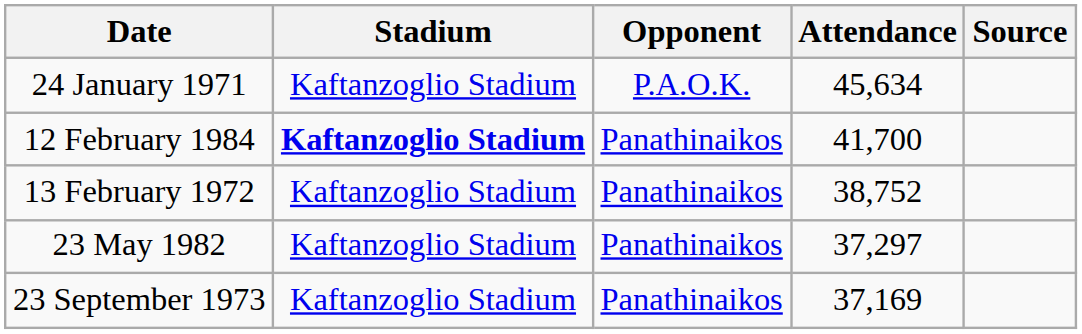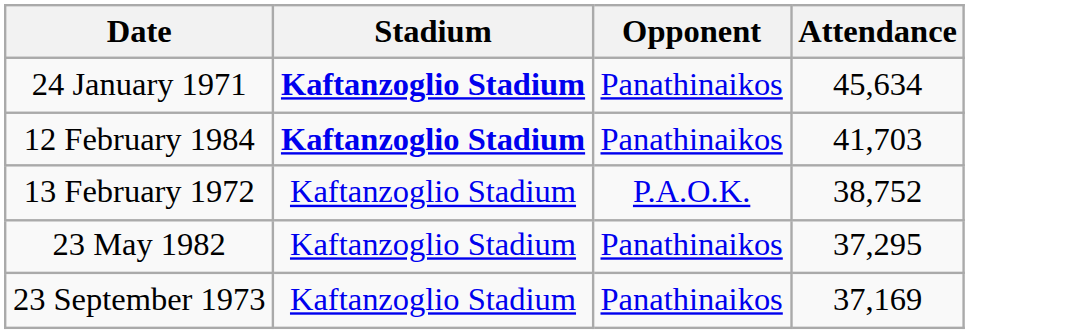 <table class="wikitable plainrowheaders sticky-header-multi sortable" style="text-align:center; margin:0px; margin-top:2px; font-size:85%; width=500px">
 <tr>
 <th>Date</th>
 <th>Stadium</th>
 <th>Opponent</th>
 <th>Attendance</th>
-<th>Source</th>
 </tr>
 <tr>
 <td>24 January 1971</td>
-<td><a href='#'>Kaftanzoglio Stadium</a></td>
-<td><a href='#'>P.A.O.K.</a></td>
+<td><strong><a href='#'>Kaftanzoglio Stadium</a></strong></td>
+<td><a href='#'>Panathinaikos</a></td>
 <td>45,634</td>
-<td></td>
 </tr>
 <tr>
 <td>12 February 1984</td>
 <td><strong><a href='#'>Kaftanzoglio Stadium</a></strong></td>
 <td><a href='#'>Panathinaikos</a></td>
-<td>41,700</td>
-<td></td>
+<td>41,703</td>
 </tr>
 <tr>
 <td>13 February 1972</td>
 <td><a href='#'>Kaftanzoglio Stadium</a></td>
-<td><a href='#'>Panathinaikos</a></td>
+<td><a href='#'>P.A.O.K.</a></td>
 <td>38,752</td>
-<td></td>
 </tr>
 <tr>
 <td>23 May 1982</td>
 <td><a href='#'>Kaftanzoglio Stadium</a></td>
 <td><a href='#'>Panathinaikos</a></td>
-<td>37,297</td>
-<td></td>
+<td>37,295</td>
 </tr>
 <tr>
 <td>23 September 1973</td>
 <td><a href='#'>Kaftanzoglio Stadium</a></td>
 <td><a href='#'>Panathinaikos</a></td>
 <td>37,169</td>
-<td></td>
 </tr>
 </table>
